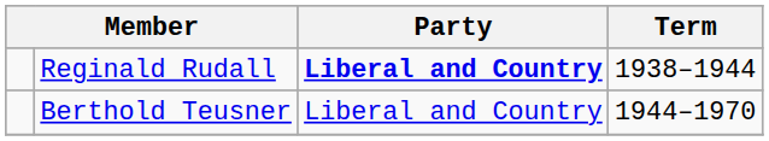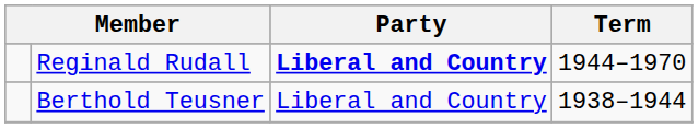 <table class="wikitable">
 <tr>
 <th colspan=2>Member</th>
 <th>Party</th>
 <th>Term</th>
 </tr>
 <tr>
 <td> </td>
 <td><a href='#'>Reginald Rudall</a></td>
 <td><strong><a href='#'>Liberal and Country</a></strong></td>
-<td>1938–1944</td>
+<td>1944–1970</td>
 </tr>
 <tr>
 <td> </td>
 <td><a href='#'>Berthold Teusner</a></td>
 <td><a href='#'>Liberal and Country</a></td>
-<td>1944–1970</td>
+<td>1938–1944</td>
 </tr>
 <tr>
 </tr>
 </table>
